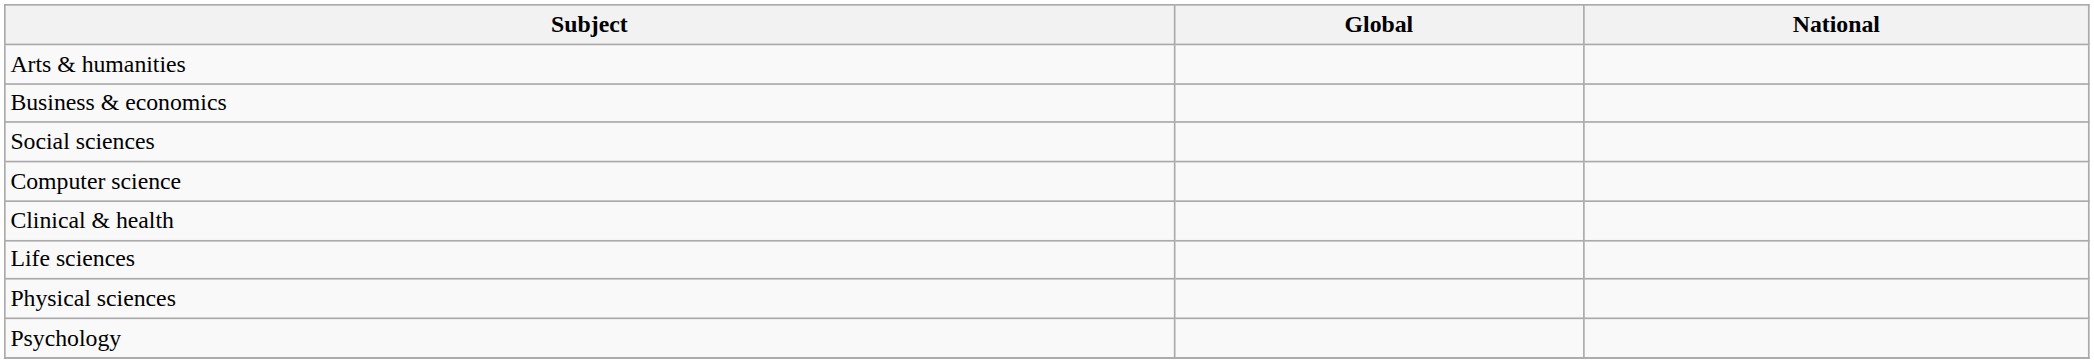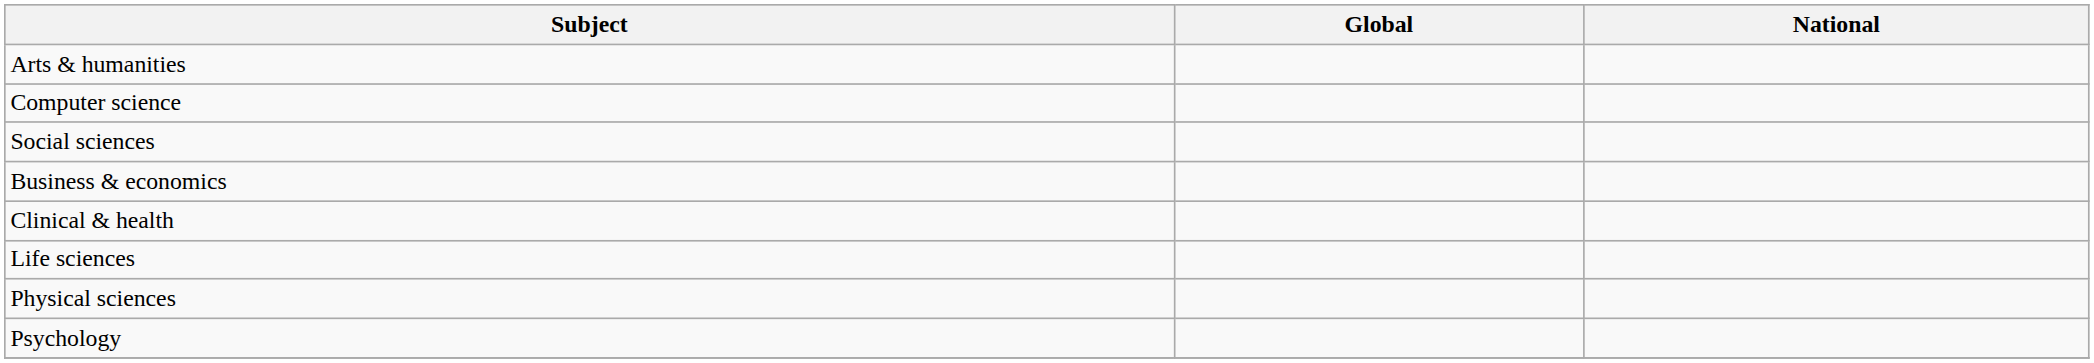 <table class="wikitable sortable" style="width: 100%; font-size: 90%">
 <tr>
 <th>Subject</th>
 <th>Global</th>
 <th>National</th>
 </tr>
 <tr>
 <td>Arts & humanities</td>
 <td data-sort-value="201–250"></td>
 <td data-sort-value="18–20"></td>
 </tr>
 <tr>
-<td>Business & economics</td>
-<td data-sort-value="71"></td>
-<td data-sort-value="4"></td>
+<td>Computer science</td>
+<td data-sort-value="99"></td>
+<td data-sort-value="8"></td>
 </tr>
 <tr>
 <td>Social sciences</td>
 <td data-sort-value="251–300"></td>
 <td data-sort-value="18–21"></td>
 </tr>
 <tr>
-<td>Computer science</td>
-<td data-sort-value="99"></td>
-<td data-sort-value="8"></td>
+<td>Business & economics</td>
+<td data-sort-value="71"></td>
+<td data-sort-value="4"></td>
 </tr>
 <tr>
 <td>Clinical & health</td>
 <td data-sort-value="176–200"></td>
 <td data-sort-value="11"></td>
 </tr>
 <tr>
 <td>Life sciences</td>
 <td data-sort-value="86"></td>
 <td data-sort-value="9"></td>
 </tr>
 <tr>
 <td>Physical sciences</td>
 <td data-sort-value="39"></td>
 <td data-sort-value="4"></td>
 </tr>
 <tr>
 <td>Psychology</td>
 <td data-sort-value="251–300"></td>
 <td data-sort-value="24"></td>
 </tr>
 <tr>
 </tr>
 </table>
